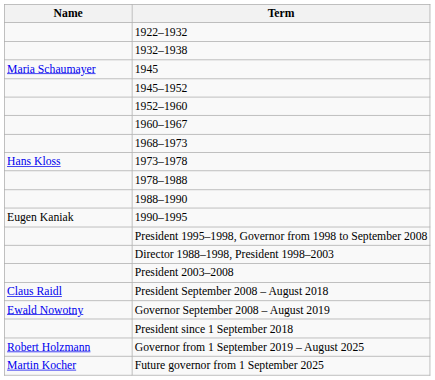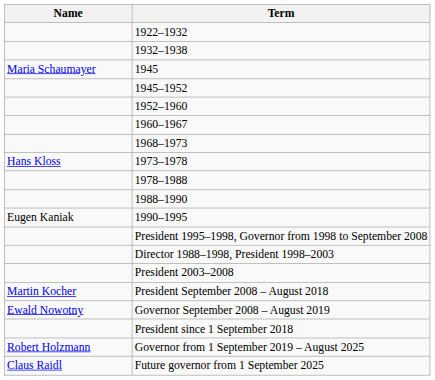 <table class="wikitable centered">
 <tr class="hintergrundfarbe5">
 <th width="30%">Name</th>
 <th width="70%">Term</th>
 </tr>
 <tr>
 <td></td>
 <td>1922–1932</td>
 </tr>
 <tr>
 <td></td>
 <td>1932–1938</td>
 </tr>
 <tr>
 <td><a href='#'>Maria Schaumayer</a></td>
 <td>1945</td>
 </tr>
 <tr>
 <td></td>
 <td>1945–1952</td>
 </tr>
 <tr>
 <td></td>
 <td>1952–1960</td>
 </tr>
 <tr>
 <td></td>
 <td>1960–1967</td>
 </tr>
 <tr>
 <td></td>
 <td>1968–1973</td>
 </tr>
 <tr>
 <td><a href='#'>Hans Kloss</a></td>
 <td>1973–1978</td>
 </tr>
 <tr>
 <td></td>
 <td>1978–1988</td>
 </tr>
 <tr>
 <td></td>
 <td>1988–1990</td>
 </tr>
 <tr>
 <td>Eugen Kaniak</td>
 <td>1990–1995</td>
 </tr>
 <tr>
 <td></td>
 <td>President 1995–1998, Governor from 1998 to September 2008</td>
 </tr>
 <tr>
 <td></td>
 <td>Director 1988–1998, President 1998–2003</td>
 </tr>
 <tr>
 <td></td>
 <td>President 2003–2008</td>
 </tr>
 <tr>
-<td><a href='#'>Claus Raidl</a></td>
+<td><a href='#'>Martin Kocher</a></td>
 <td>President September 2008 – August 2018</td>
 </tr>
 <tr>
 <td><a href='#'>Ewald Nowotny</a></td>
 <td>Governor September 2008 – August 2019</td>
 </tr>
 <tr>
 <td></td>
 <td>President since 1 September 2018</td>
 </tr>
 <tr>
 <td><a href='#'>Robert Holzmann</a></td>
 <td>Governor from 1 September 2019 – August 2025</td>
 </tr>
 <tr>
-<td><a href='#'>Martin Kocher</a></td>
+<td><a href='#'>Claus Raidl</a></td>
 <td>Future governor from 1 September 2025</td>
 </tr>
 </table>
